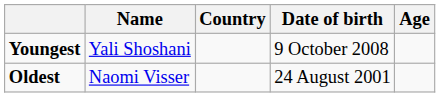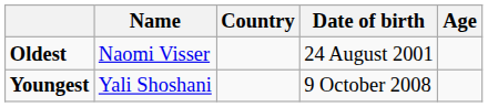 <table class="wikitable">
 <tr>
 <th></th>
 <th><strong>Name</strong></th>
 <th><strong>Country</strong></th>
 <th><strong>Date of birth</strong></th>
 <th><strong>Age</strong></th>
 </tr>
 <tr>
+<td><strong>Oldest</strong></td>
+<td><a href='#'>Naomi Visser</a></td>
+<td></td>
+<td>24 August 2001</td>
+<td></td>
+</tr>
+<tr>
 <td><strong>Youngest</strong></td>
 <td><a href='#'>Yali Shoshani</a></td>
 <td></td>
 <td>9 October 2008</td>
 <td></td>
 </tr>
-<tr>
-<td><strong>Oldest</strong></td>
-<td><a href='#'>Naomi Visser</a></td>
-<td></td>
-<td>24 August 2001</td>
-<td></td>
-</tr>
 </table>
